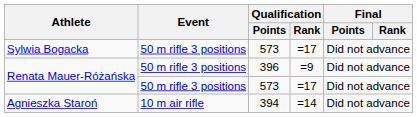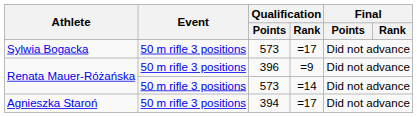 <table class="wikitable" style="font-size:90%">
 <tr>
 <th rowspan="2">Athlete</th>
 <th rowspan="2">Event</th>
 <th colspan=2>Qualification</th>
 <th colspan=2>Final</th>
 </tr>
 <tr style="font-size:95%">
 <th>Points</th>
 <th>Rank</th>
 <th>Points</th>
 <th>Rank</th>
 </tr>
 <tr align=center>
 <td align=left><a href='#'>Sylwia Bogacka</a></td>
 <td align=left><a href='#'>50 m rifle 3 positions</a></td>
 <td>573</td>
 <td>=17</td>
 <td colspan=2>Did not advance</td>
 </tr>
 <tr align=center>
 <td align=left rowspan=2><a href='#'>Renata Mauer-Różańska</a></td>
 <td align=left><a href='#'>50 m rifle 3 positions</a></td>
 <td>396</td>
 <td>=9</td>
 <td colspan=2>Did not advance</td>
 </tr>
 <tr align=center>
 <td align=left><a href='#'>50 m rifle 3 positions</a></td>
 <td>573</td>
-<td>=17</td>
+<td>=14</td>
 <td colspan=2>Did not advance</td>
 </tr>
 <tr align=center>
 <td align=left><a href='#'>Agnieszka Staroń</a></td>
-<td align=left><a href='#'>10 m air rifle</a></td>
+<td align=left><a href='#'>50 m rifle 3 positions</a></td>
 <td>394</td>
-<td>=14</td>
+<td>=17</td>
 <td colspan=2>Did not advance</td>
 </tr>
 </table>
